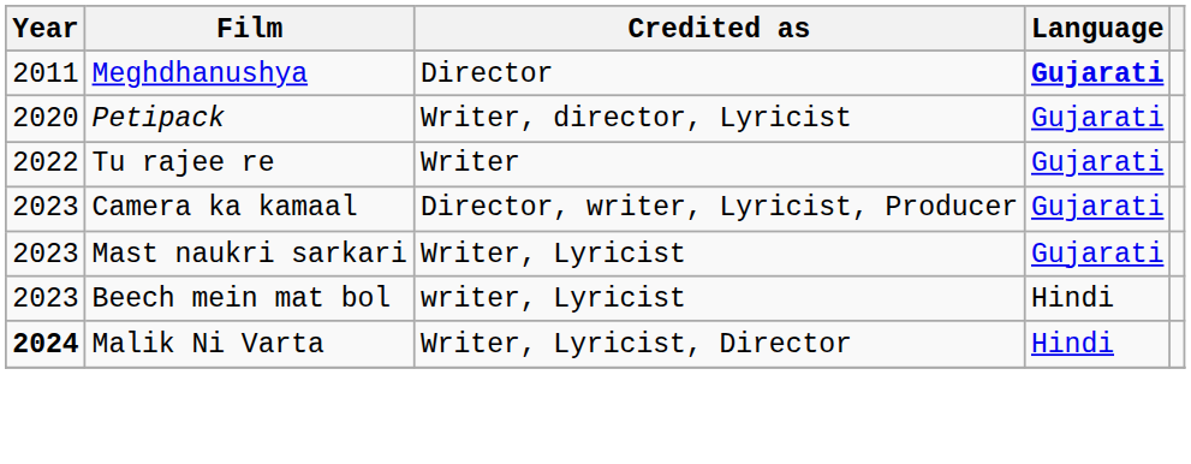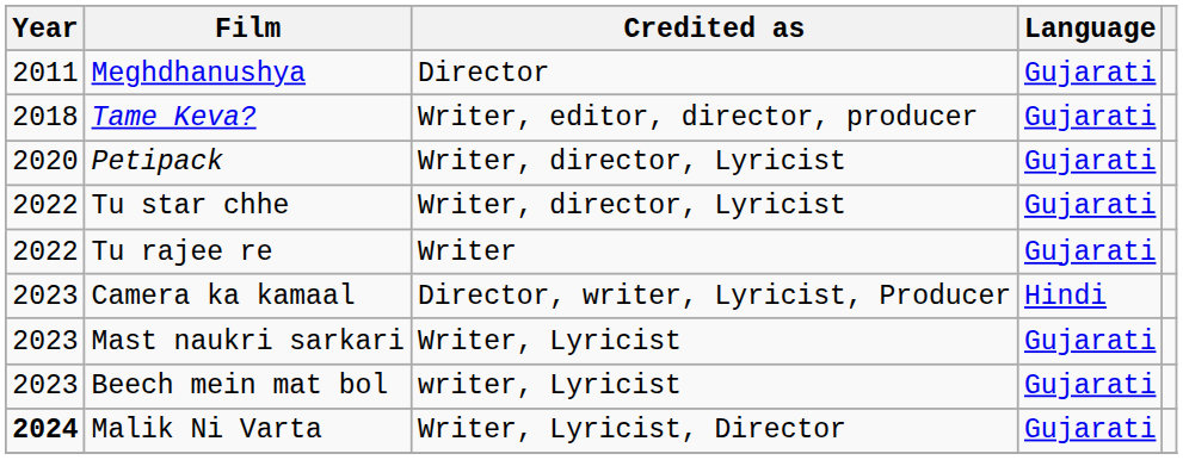 <table class="wikitable sortable plainrowheaders">
 <tr>
 <th>Year</th>
 <th>Film</th>
 <th>Credited as</th>
 <th>Language</th>
 <th></th>
 </tr>
 <tr>
 <td>2011</td>
 <td><a href='#'>Meghdhanushya</a></td>
 <td>Director</td>
-<td><strong><a href='#'>Gujarati</a></strong></td>
+<td><a href='#'>Gujarati</a></td>
+<td></td>
+</tr>
+<tr>
+<td>2018</td>
+<td><em><a href='#'>Tame Keva?</a></em></td>
+<td>Writer, editor, director, producer</td>
+<td><a href='#'>Gujarati</a></td>
 <td></td>
 </tr>
 <tr>
 <td>2020</td>
 <td><em>Petipack</em></td>
+<td>Writer, director, Lyricist</td>
+<td><a href='#'>Gujarati</a></td>
+<td></td>
+</tr>
+<tr>
+<td>2022</td>
+<td>Tu star chhe</td>
 <td>Writer, director, Lyricist</td>
 <td><a href='#'>Gujarati</a></td>
 <td></td>
 </tr>
 <tr>
 <td>2022</td>
 <td>Tu rajee re</td>
 <td>Writer</td>
 <td><a href='#'>Gujarati</a></td>
 <td></td>
 </tr>
 <tr>
 <td>2023</td>
 <td>Camera ka kamaal</td>
 <td>Director, writer, Lyricist, Producer</td>
-<td><a href='#'>Gujarati</a></td>
+<td><a href='#'>Hindi</a></td>
 <td></td>
 </tr>
 <tr>
 <td>2023</td>
 <td>Mast naukri sarkari</td>
 <td>Writer, Lyricist</td>
 <td><a href='#'>Gujarati</a></td>
 <td></td>
 </tr>
 <tr>
 <td>2023</td>
 <td>Beech mein mat bol</td>
 <td>writer, Lyricist</td>
-<td>Hindi</td>
+<td><a href='#'>Gujarati</a></td>
 <td></td>
 </tr>
 <tr>
 <td><strong>2024</strong></td>
 <td>Malik Ni Varta</td>
 <td>Writer, Lyricist, Director</td>
-<td><a href='#'>Hindi</a></td>
+<td><a href='#'>Gujarati</a></td>
 <td></td>
 </tr>
 <tr>
 </tr>
 <tr>
 </tr>
 </table>
